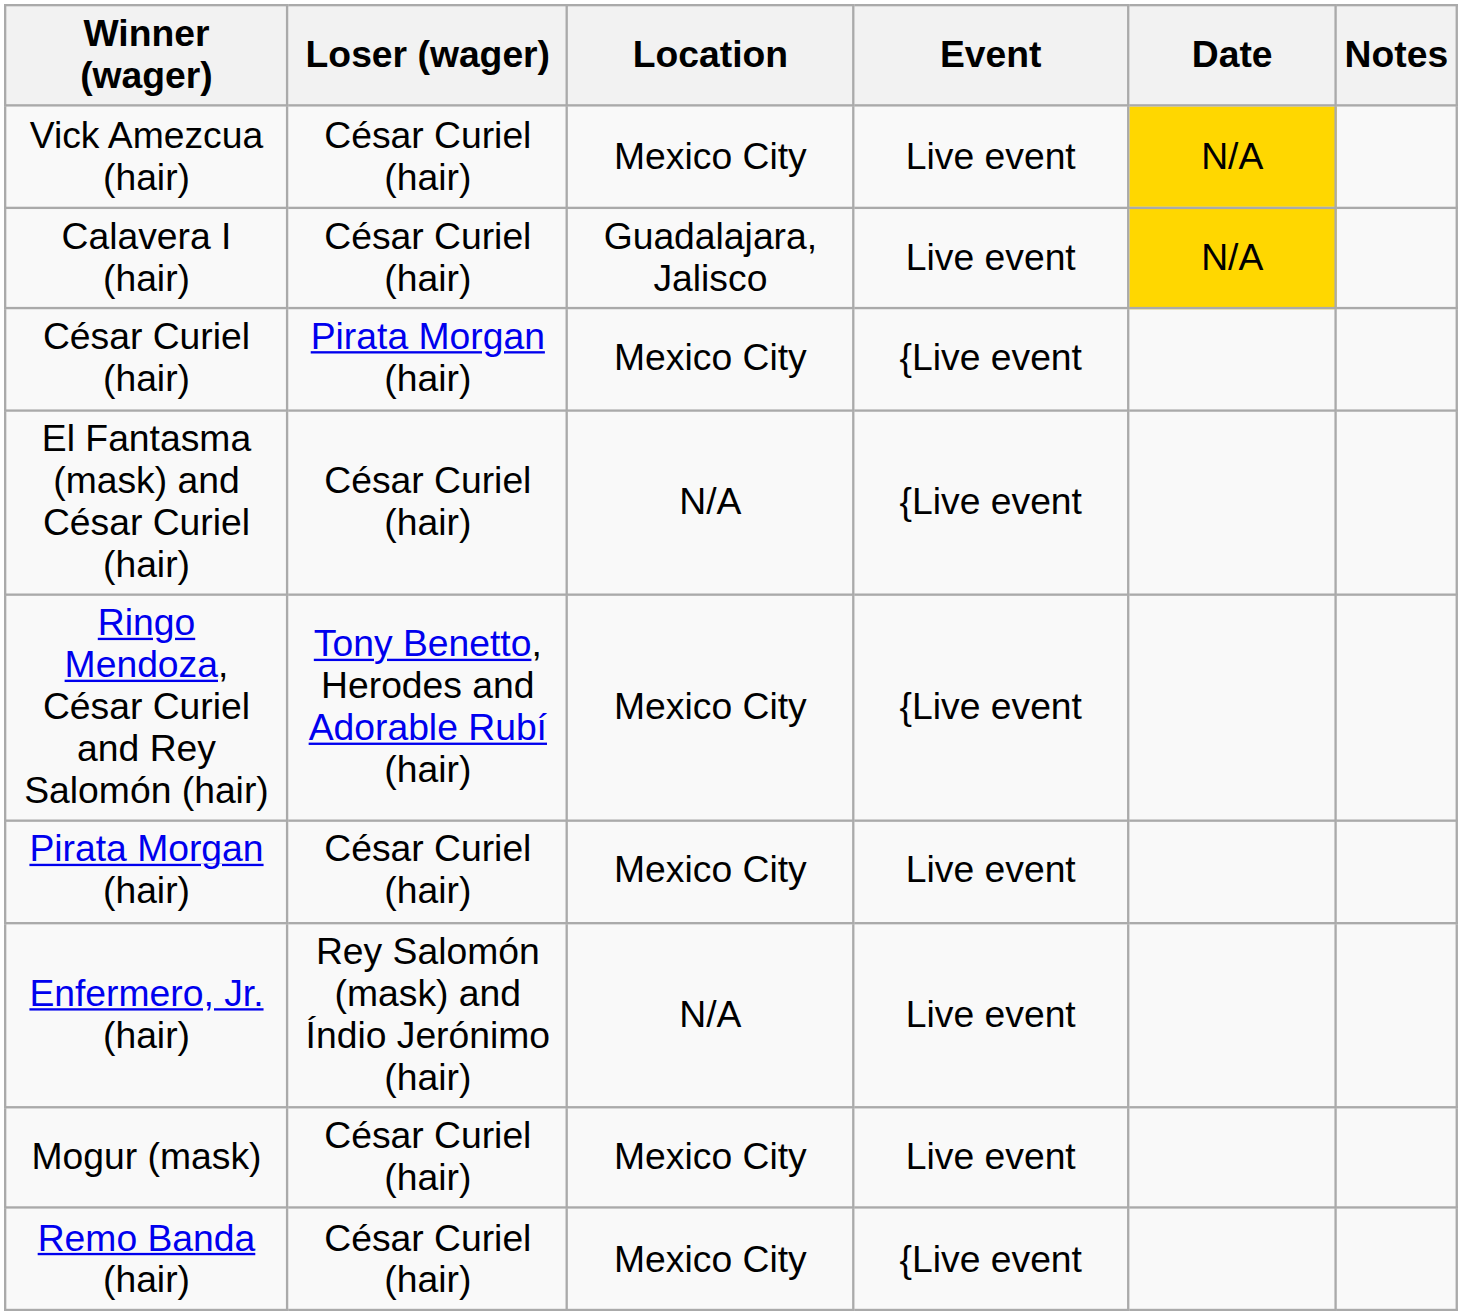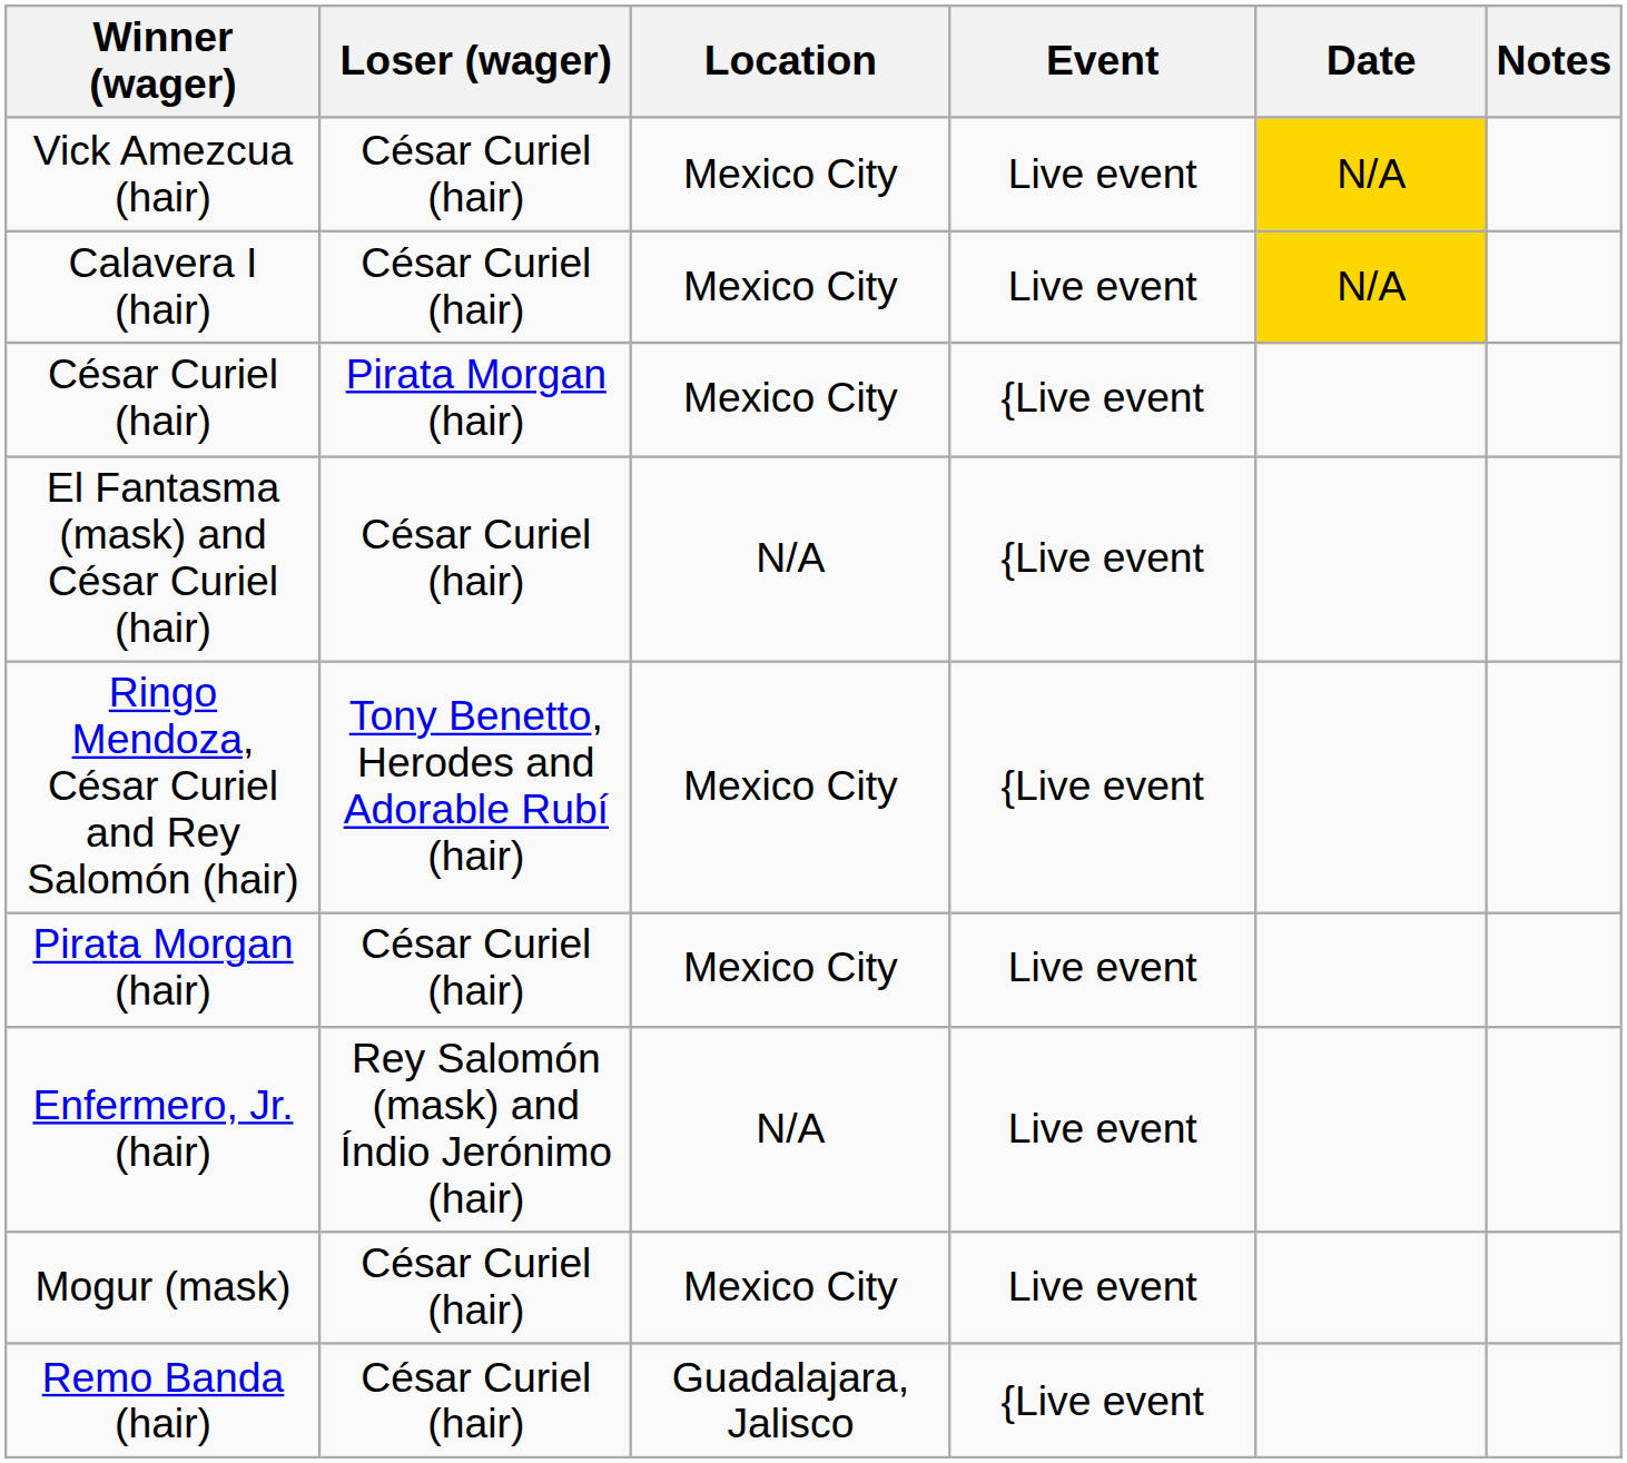 <table class="wikitable sortable" width=100%  style="text-align: center">
 <tr>
 <th width=20% scope="col">Winner (wager)</th>
 <th width=20% scope="col">Loser (wager)</th>
 <th width=20% scope="col">Location</th>
 <th width=20% scope="col">Event</th>
 <th width=15% scope="col">Date</th>
 <th class="unsortable" width=5% scope="col">Notes</th>
 </tr>
 <tr>
 <td>Vick Amezcua (hair)</td>
 <td>César Curiel (hair)</td>
 <td>Mexico City</td>
 <td>Live event</td>
 <td style="background: gold;">N/A</td>
 <td> </td>
 </tr>
 <tr>
 <td>Calavera I (hair)</td>
 <td>César Curiel (hair)</td>
-<td>Guadalajara, Jalisco</td>
+<td>Mexico City</td>
 <td>Live event</td>
 <td style="background: gold;">N/A</td>
 <td> </td>
 </tr>
 <tr>
 <td>César Curiel (hair)</td>
 <td><a href='#'>Pirata Morgan</a> (hair)</td>
 <td>Mexico City</td>
 <td>{Live event</td>
 <td></td>
 <td> </td>
 </tr>
 <tr>
 <td>El Fantasma (mask) and César Curiel (hair)</td>
 <td>César Curiel (hair)</td>
 <td>N/A</td>
 <td>{Live event</td>
 <td></td>
 <td></td>
 </tr>
 <tr>
 <td><a href='#'>Ringo Mendoza</a>, César Curiel and Rey Salomón (hair)</td>
 <td><a href='#'>Tony Benetto</a>, Herodes and <a href='#'>Adorable Rubí</a> (hair)</td>
 <td>Mexico City</td>
 <td>{Live event</td>
 <td></td>
 <td></td>
 </tr>
 <tr>
 <td><a href='#'>Pirata Morgan</a> (hair)</td>
 <td>César Curiel (hair)</td>
 <td>Mexico City</td>
 <td>Live event</td>
 <td></td>
 <td> </td>
 </tr>
 <tr>
 <td><a href='#'>Enfermero, Jr.</a> (hair)</td>
 <td>Rey Salomón (mask) and Índio Jerónimo (hair)</td>
 <td>N/A</td>
 <td>Live event</td>
 <td></td>
 <td></td>
 </tr>
 <tr>
 <td>Mogur (mask)</td>
 <td>César Curiel (hair)</td>
 <td>Mexico City</td>
 <td>Live event</td>
 <td></td>
 <td></td>
 </tr>
 <tr>
 <td><a href='#'>Remo Banda</a> (hair)</td>
 <td>César Curiel (hair)</td>
-<td>Mexico City</td>
+<td>Guadalajara, Jalisco</td>
 <td>{Live event</td>
 <td></td>
 <td></td>
 </tr>
 </table>
